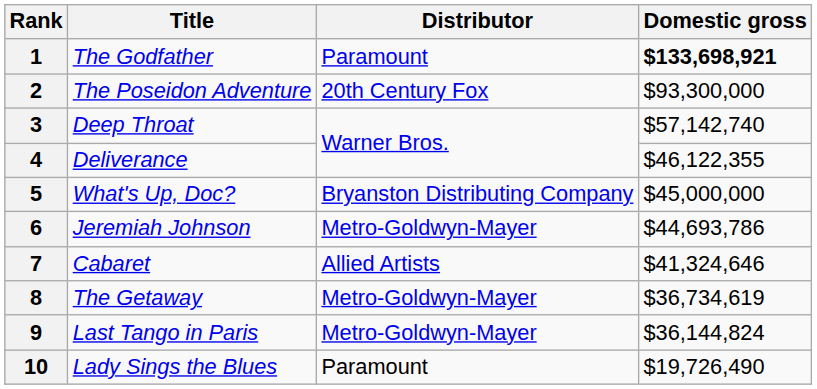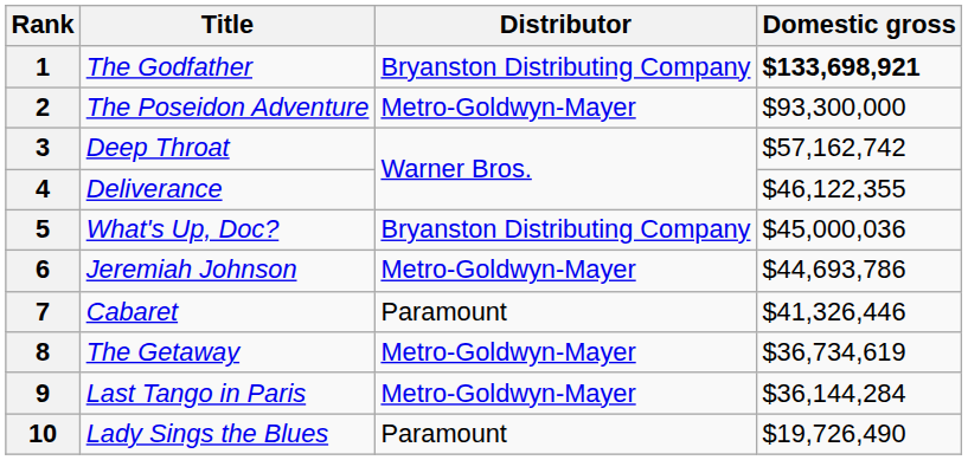 <table class="wikitable sortable" style="margin:auto; margin:auto;">
 <tr>
 <th>Rank</th>
 <th>Title</th>
 <th>Distributor</th>
 <th>Domestic gross</th>
 </tr>
 <tr>
 <th style="text-align:center;">1</th>
 <td><em><a href='#'>The Godfather</a></em></td>
-<td><a href='#'>Paramount</a></td>
+<td><a href='#'>Bryanston Distributing Company</a></td>
 <td><strong>$133,698,921</strong></td>
 </tr>
 <tr>
 <th style="text-align:center;">2</th>
 <td><em><a href='#'>The Poseidon Adventure</a></em></td>
-<td><a href='#'>20th Century Fox</a></td>
+<td><a href='#'>Metro-Goldwyn-Mayer</a></td>
 <td>$93,300,000</td>
 </tr>
 <tr>
 <th style="text-align:center;">3</th>
 <td><em><a href='#'>Deep Throat</a></em></td>
 <td rowspan="2"><a href='#'>Warner Bros.</a></td>
-<td>$57,142,740</td>
+<td>$57,162,742</td>
 </tr>
 <tr>
 <th style="text-align:center;">4</th>
 <td><em><a href='#'>Deliverance</a></em></td>
 <td>$46,122,355</td>
 </tr>
 <tr>
 <th style="text-align:center;">5</th>
 <td><em><a href='#'>What's Up, Doc?</a></em></td>
 <td><a href='#'>Bryanston Distributing Company</a></td>
-<td>$45,000,000</td>
+<td>$45,000,036</td>
 </tr>
 <tr>
 <th style="text-align:center;">6</th>
 <td><em><a href='#'>Jeremiah Johnson</a></em></td>
 <td><a href='#'>Metro-Goldwyn-Mayer</a></td>
 <td>$44,693,786</td>
 </tr>
 <tr>
 <th style="text-align:center;">7</th>
 <td><em><a href='#'>Cabaret</a></em></td>
-<td><a href='#'>Allied Artists</a></td>
-<td>$41,324,646</td>
+<td>Paramount</td>
+<td>$41,326,446</td>
 </tr>
 <tr>
 <th style="text-align:center;">8</th>
 <td><em><a href='#'>The Getaway</a></em></td>
 <td><a href='#'>Metro-Goldwyn-Mayer</a></td>
 <td>$36,734,619</td>
 </tr>
 <tr>
 <th style="text-align:center;">9</th>
 <td><em><a href='#'>Last Tango in Paris</a></em></td>
 <td><a href='#'>Metro-Goldwyn-Mayer</a></td>
-<td>$36,144,824</td>
+<td>$36,144,284</td>
 </tr>
 <tr>
 <th style="text-align:center;">10</th>
 <td><em><a href='#'>Lady Sings the Blues</a></em></td>
 <td>Paramount</td>
 <td>$19,726,490</td>
 </tr>
 </table>
